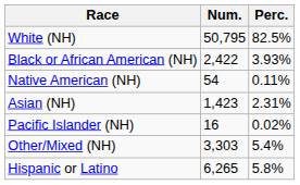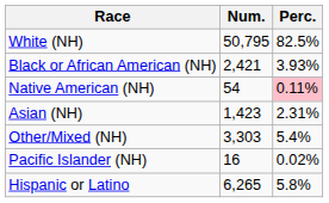 <table class="wikitable">
 <tr>
 <th>Race</th>
 <th>Num.</th>
 <th>Perc.</th>
 </tr>
 <tr>
 <td><a href='#'>White</a> (NH)</td>
 <td>50,795</td>
 <td>82.5%</td>
 </tr>
 <tr>
 <td><a href='#'>Black or African American</a> (NH)</td>
-<td>2,422</td>
+<td>2,421</td>
 <td>3.93%</td>
 </tr>
 <tr>
 <td><a href='#'>Native American</a> (NH)</td>
 <td>54</td>
-<td>0.11%</td>
+<td style="background: pink;">0.11%</td>
 </tr>
 <tr>
 <td><a href='#'>Asian</a> (NH)</td>
 <td>1,423</td>
 <td>2.31%</td>
 </tr>
 <tr>
+<td><a href='#'>Other/Mixed</a> (NH)</td>
+<td>3,303</td>
+<td>5.4%</td>
+</tr>
+<tr>
 <td><a href='#'>Pacific Islander</a> (NH)</td>
 <td>16</td>
 <td>0.02%</td>
-</tr>
-<tr>
-<td><a href='#'>Other/Mixed</a> (NH)</td>
-<td>3,303</td>
-<td>5.4%</td>
 </tr>
 <tr>
 <td><a href='#'>Hispanic</a> or <a href='#'>Latino</a></td>
 <td>6,265</td>
 <td>5.8%</td>
 </tr>
 </table>
